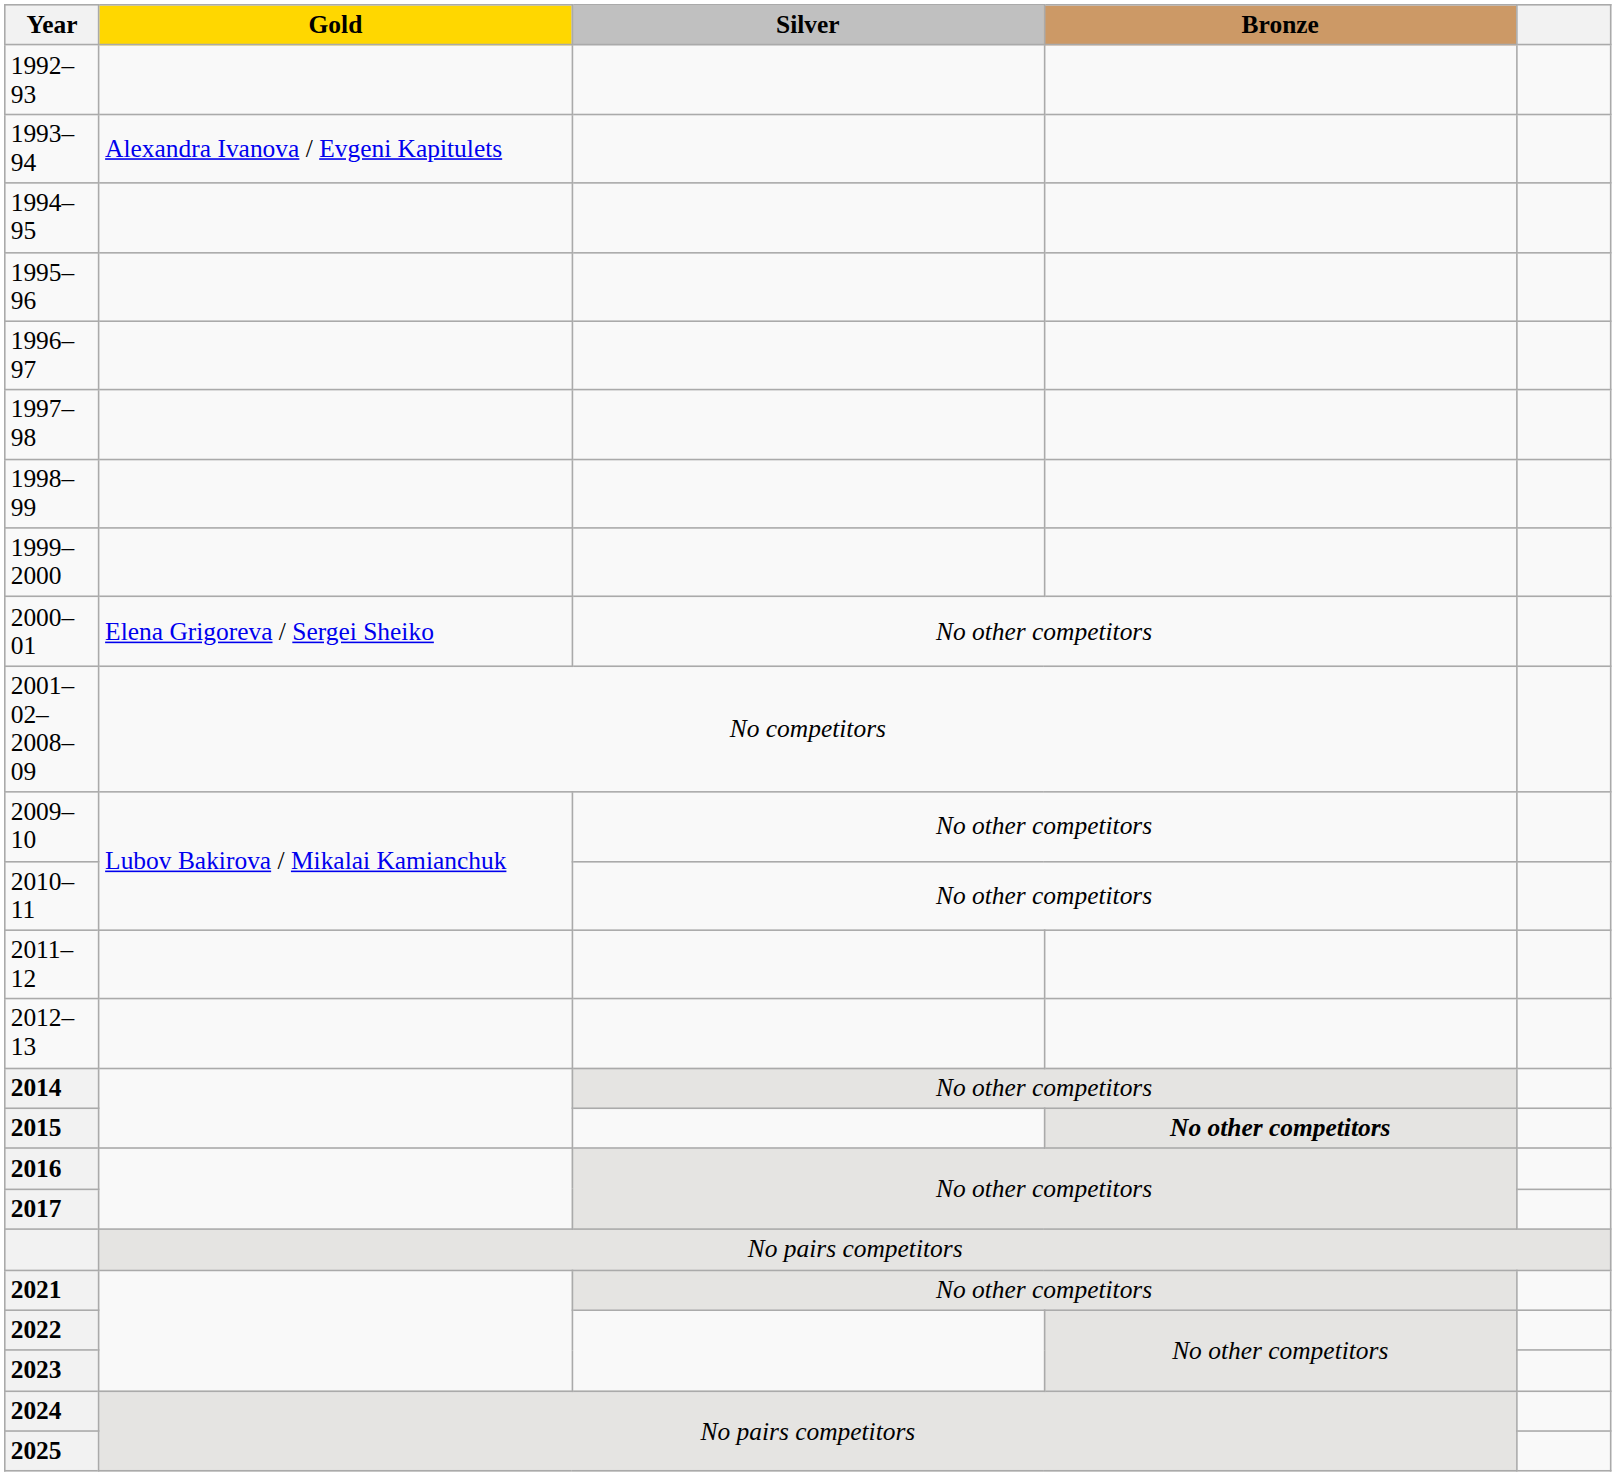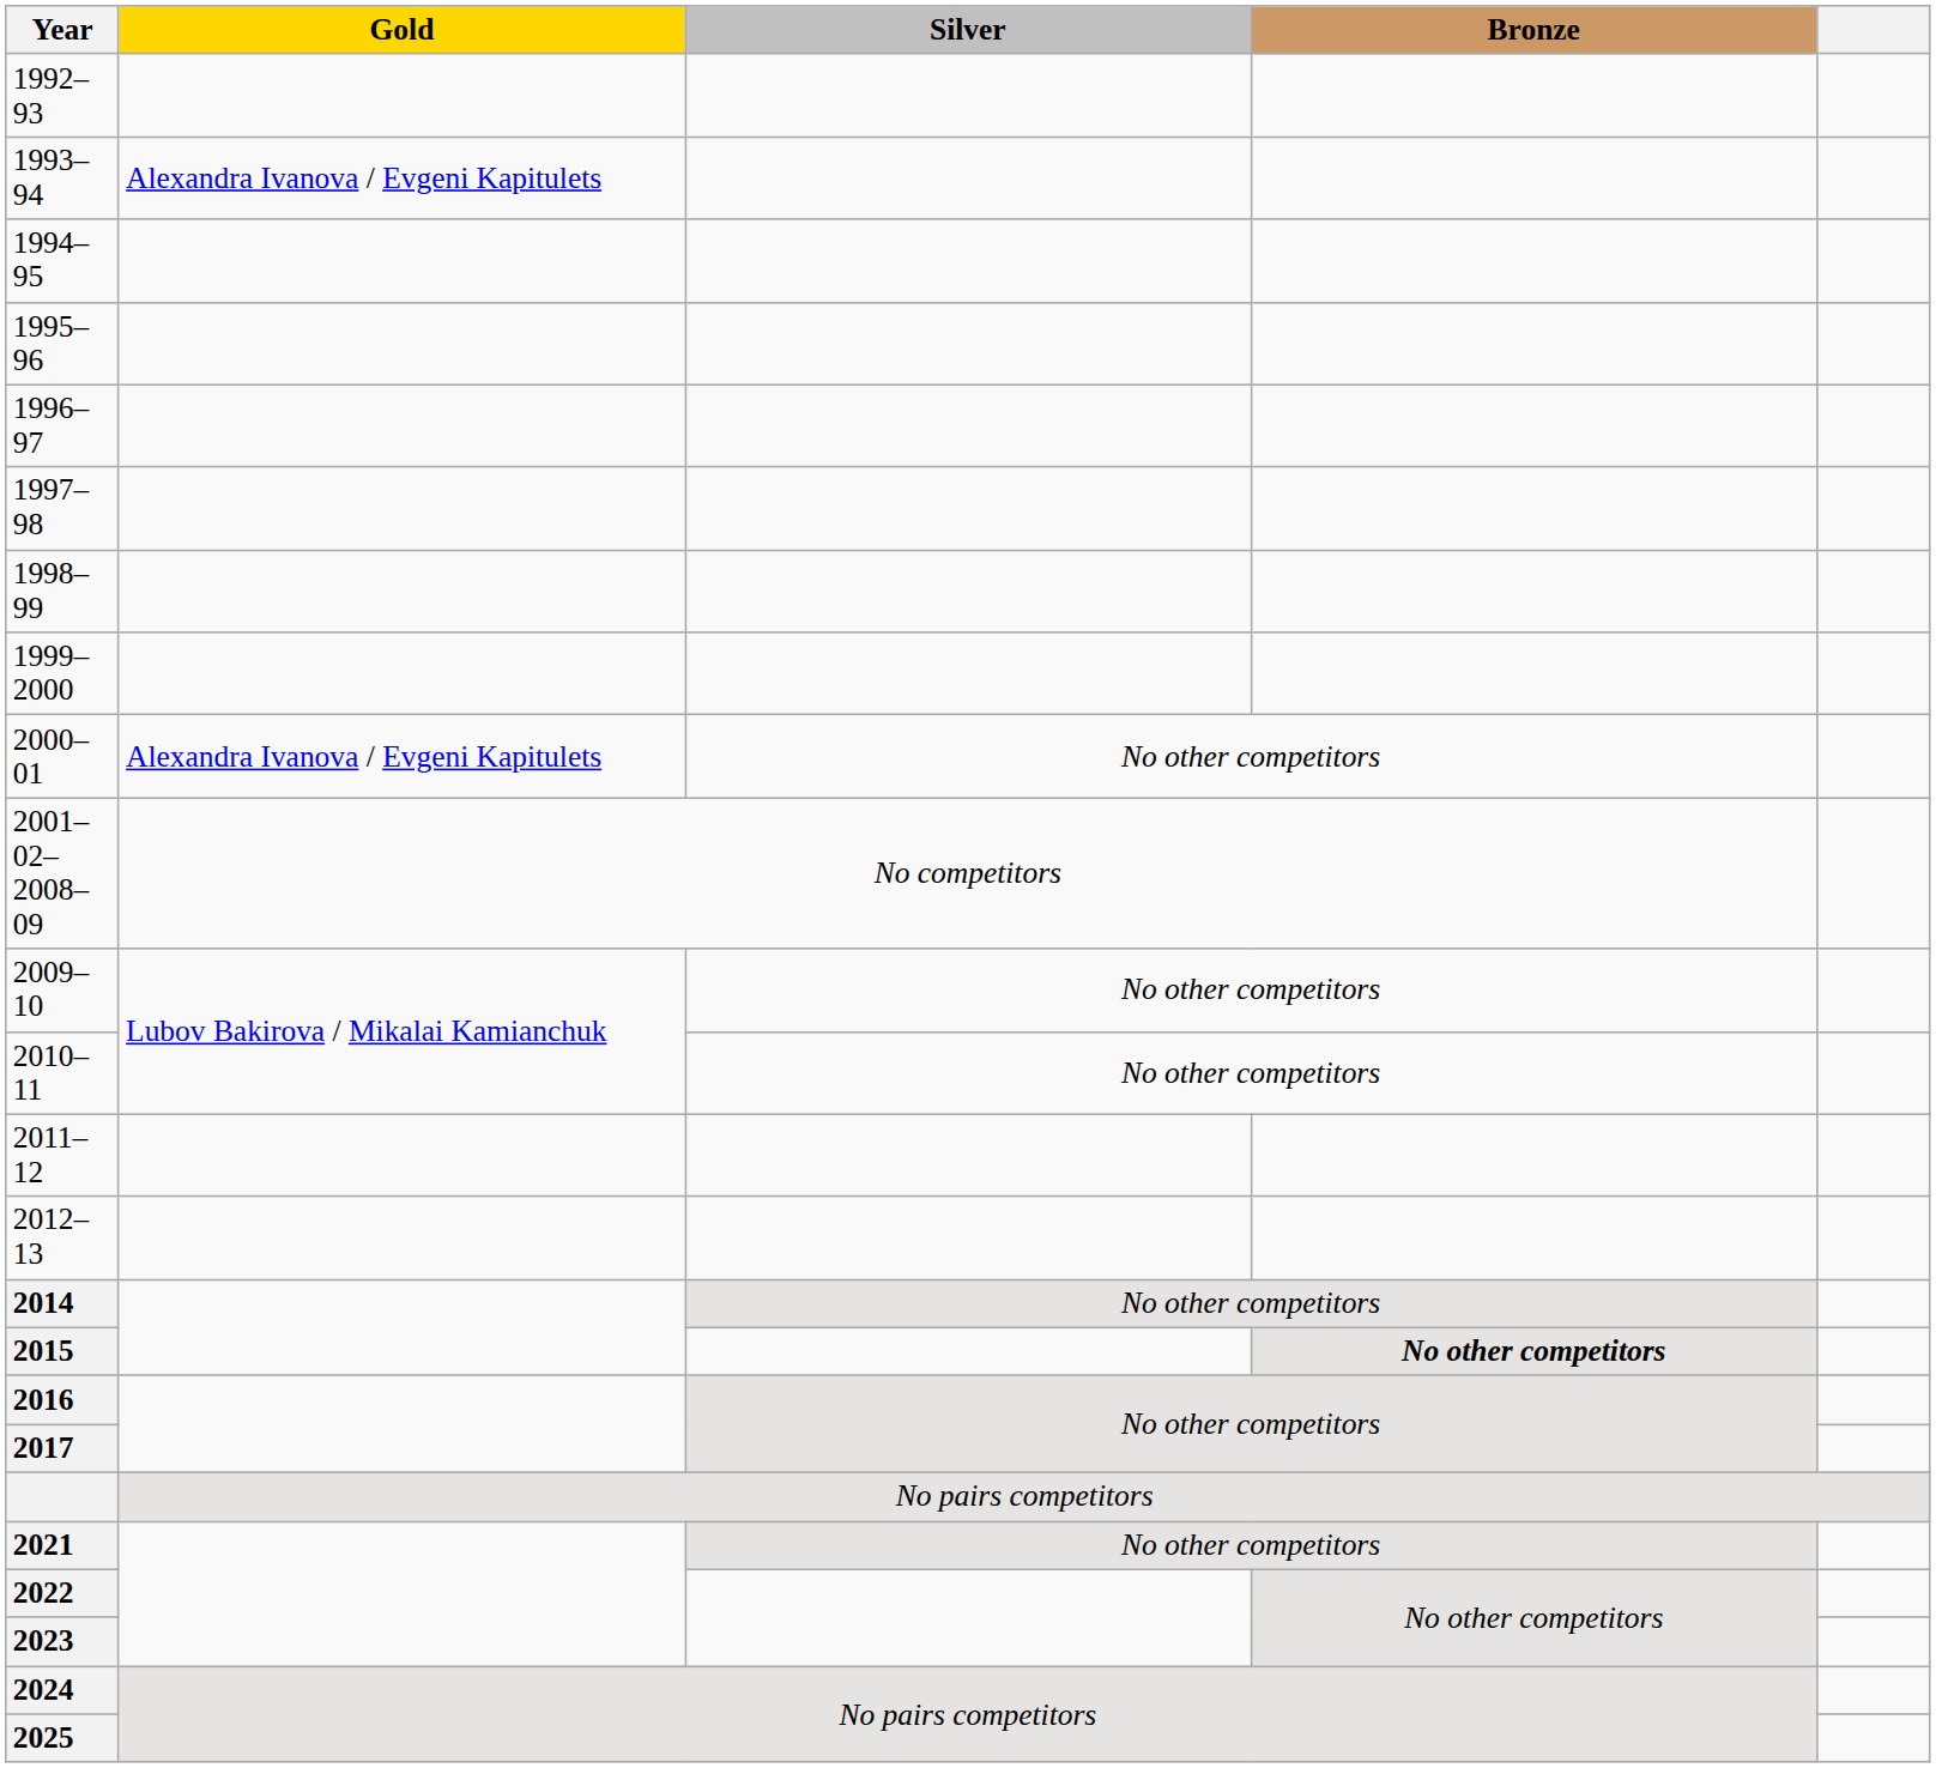 <table class="wikitable unsortable" style="text-align:left; width:80%">
 <tr>
 <th scope="col" style="text-align:center; width:5%">Year</th>
 <th scope="col" style="text-align:center; width:25%; background:gold">Gold</th>
 <th scope="col" style="text-align:center; width:25%; background:silver">Silver</th>
 <th scope="col" style="text-align:center; width:25%; background:#c96">Bronze</th>
 <th scope="col" style="text-align:center; width:5%"></th>
 </tr>
 <tr>
 <td>1992–93</td>
 <td></td>
 <td></td>
 <td></td>
 <td></td>
 </tr>
 <tr>
 <td>1993–94</td>
 <td><a href='#'>Alexandra Ivanova</a> / <a href='#'>Evgeni Kapitulets</a></td>
 <td></td>
 <td></td>
 <td></td>
 </tr>
 <tr>
 <td>1994–95</td>
 <td></td>
 <td></td>
 <td></td>
 <td></td>
 </tr>
 <tr>
 <td>1995–96</td>
 <td></td>
 <td></td>
 <td></td>
 <td></td>
 </tr>
 <tr>
 <td>1996–97</td>
 <td></td>
 <td></td>
 <td></td>
 <td></td>
 </tr>
 <tr>
 <td>1997–98</td>
 <td></td>
 <td></td>
 <td></td>
 <td></td>
 </tr>
 <tr>
 <td>1998–99</td>
 <td></td>
 <td></td>
 <td></td>
 <td></td>
 </tr>
 <tr>
 <td>1999–2000</td>
 <td></td>
 <td></td>
 <td></td>
 <td></td>
 </tr>
 <tr>
 <td>2000–01</td>
-<td><a href='#'>Elena Grigoreva</a> / <a href='#'>Sergei Sheiko</a></td>
+<td><a href='#'>Alexandra Ivanova</a> / <a href='#'>Evgeni Kapitulets</a></td>
 <td colspan="2" align="center"><em>No other competitors</em></td>
 <td></td>
 </tr>
 <tr>
 <td>2001–02–<br>2008–09</td>
 <td colspan="3" align="center"><em>No competitors</em></td>
 <td></td>
 </tr>
 <tr>
 <td>2009–10</td>
 <td rowspan="2"><a href='#'>Lubov Bakirova</a> / <a href='#'>Mikalai Kamianchuk</a></td>
 <td colspan=2 align=center><em>No other competitors</em></td>
 <td></td>
 </tr>
 <tr>
 <td>2010–11</td>
 <td colspan="2" align="center"><em>No other competitors</em></td>
 <td></td>
 </tr>
 <tr>
 <td>2011–12</td>
 <td></td>
 <td></td>
 <td></td>
 <td></td>
 </tr>
 <tr>
 <td>2012–13</td>
 <td></td>
 <td></td>
 <td></td>
 <td></td>
 </tr>
 <tr>
 <th scope="row" style="text-align:left">2014</th>
 <td rowspan="2"></td>
 <td colspan="2" align="center" bgcolor="e5e4e2"><em>No other competitors</em></td>
 <td></td>
 </tr>
 <tr>
 <th scope="row" style="text-align:left">2015</th>
 <td></td>
 <td align="center" bgcolor="e5e4e2"><strong><em>No other competitors</em></strong></td>
 <td></td>
 </tr>
 <tr>
 <th scope="row" style="text-align:left">2016</th>
 <td rowspan="2"></td>
 <td colspan="2" rowspan="2" align="center" bgcolor="e5e4e2"><em>No other competitors</em></td>
 <td></td>
 </tr>
 <tr>
 <th scope="row" style="text-align:left">2017</th>
 <td></td>
 </tr>
 <tr>
 <th scope="row" style="text-align:left"></th>
 <td colspan="4" align="center" bgcolor="e5e4e2"><em>No pairs competitors</em></td>
 </tr>
 <tr>
 <th scope="row" style="text-align:left">2021</th>
 <td rowspan="3"></td>
 <td colspan="2" bgcolor="e5e4e2" align="center"><em>No other competitors</em></td>
 <td></td>
 </tr>
 <tr>
 <th scope="row" style="text-align:left">2022</th>
 <td rowspan="2"></td>
 <td rowspan="2" bgcolor="e5e4e2" align="center"><em>No other competitors</em></td>
 <td></td>
 </tr>
 <tr>
 <th scope="row" style="text-align:left">2023</th>
 <td></td>
 </tr>
 <tr>
 <th scope="row" style="text-align:left">2024</th>
 <td colspan="3" rowspan="2" bgcolor="e5e4e2" align="center"><em>No pairs competitors</em></td>
 <td></td>
 </tr>
 <tr>
 <th scope="row" style="text-align:left">2025</th>
 <td></td>
 </tr>
 </table>
